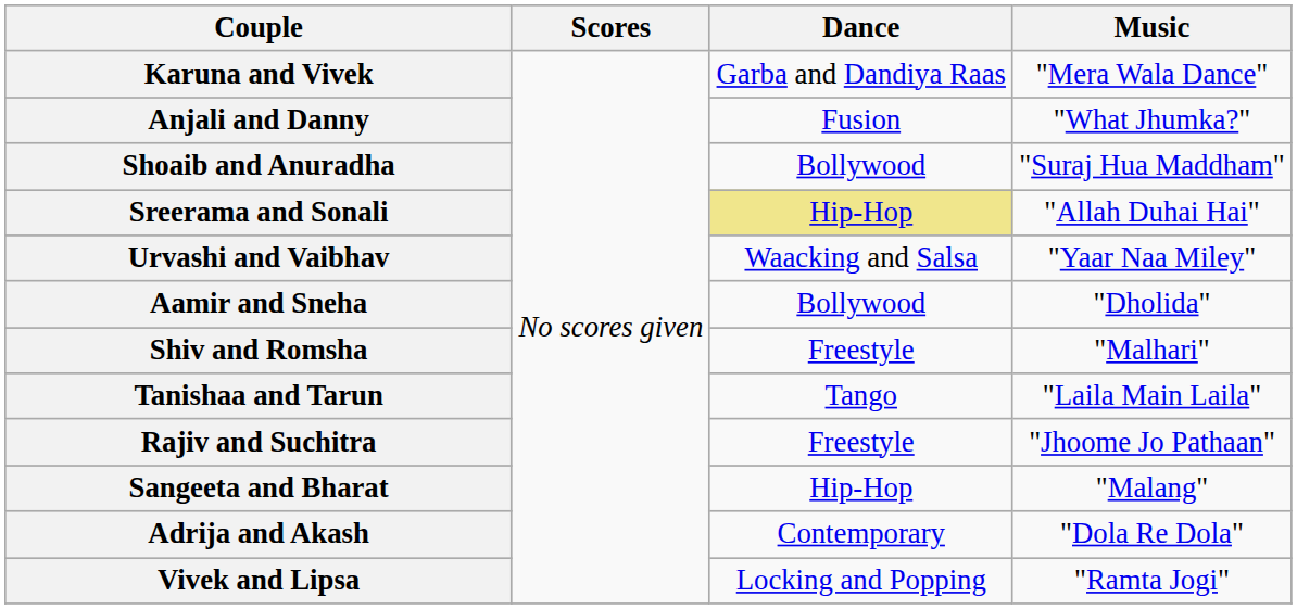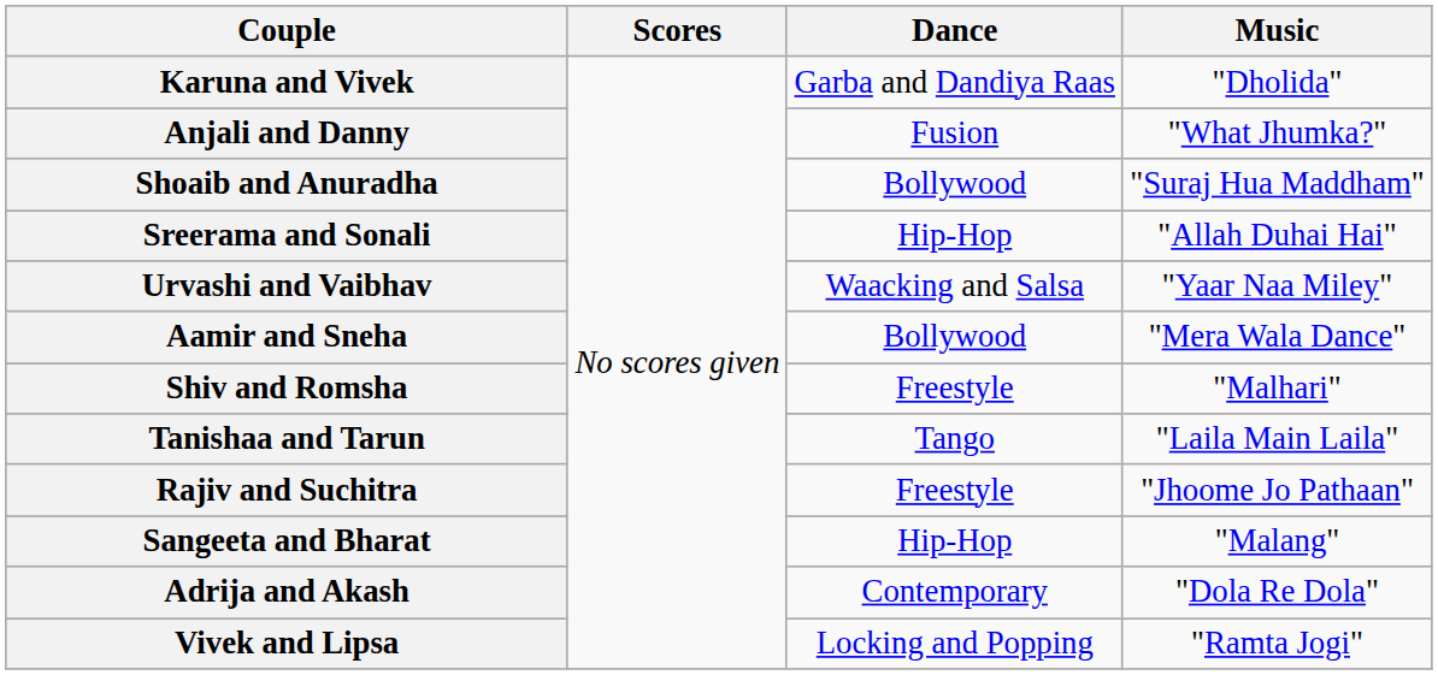 <table class="wikitable plainrowheaders sortable" style="text-align:center;">
 <tr>
 <th class="sortable" scope="col" style="width:17em;text-align:center">Couple</th>
 <th scope="col" width:100%;>Scores</th>
 <th class="unsortable" scope="col">Dance</th>
 <th scope="col" class="unsortable">Music</th>
 </tr>
 <tr>
 <th>Karuna and Vivek</th>
 <td rowspan="12"><em>No scores given</em></td>
 <td><a href='#'>Garba</a> and <a href='#'>Dandiya Raas</a></td>
-<td>"<a href='#'>Mera Wala Dance</a>"</td>
+<td>"<a href='#'>Dholida</a>"</td>
 </tr>
 <tr>
 <th>Anjali and Danny</th>
 <td><a href='#'>Fusion</a></td>
 <td>"<a href='#'>What Jhumka?</a>"</td>
 </tr>
 <tr>
 <th>Shoaib and Anuradha</th>
 <td><a href='#'>Bollywood</a></td>
 <td>"<a href='#'>Suraj Hua Maddham</a>"</td>
 </tr>
 <tr>
 <th>Sreerama and Sonali</th>
-<td style="background: khaki;"><a href='#'>Hip-Hop</a></td>
+<td><a href='#'>Hip-Hop</a></td>
 <td>"<a href='#'>Allah Duhai Hai</a>"</td>
 </tr>
 <tr>
 <th>Urvashi and Vaibhav</th>
 <td><a href='#'>Waacking</a> and <a href='#'>Salsa</a></td>
 <td>"<a href='#'>Yaar Naa Miley</a>"</td>
 </tr>
 <tr>
 <th>Aamir and Sneha</th>
 <td><a href='#'>Bollywood</a></td>
-<td>"<a href='#'>Dholida</a>"</td>
+<td>"<a href='#'>Mera Wala Dance</a>"</td>
 </tr>
 <tr>
 <th>Shiv and Romsha</th>
 <td><a href='#'>Freestyle</a></td>
 <td>"<a href='#'>Malhari</a>"</td>
 </tr>
 <tr>
 <th>Tanishaa and Tarun</th>
 <td><a href='#'>Tango</a></td>
 <td>"<a href='#'>Laila Main Laila</a>"</td>
 </tr>
 <tr>
 <th>Rajiv and Suchitra</th>
 <td><a href='#'>Freestyle</a></td>
 <td>"<a href='#'>Jhoome Jo Pathaan</a>"</td>
 </tr>
 <tr>
 <th>Sangeeta and Bharat</th>
 <td><a href='#'>Hip-Hop</a></td>
 <td>"<a href='#'>Malang</a>"</td>
 </tr>
 <tr>
 <th>Adrija and Akash</th>
 <td><a href='#'>Contemporary</a></td>
 <td>"<a href='#'>Dola Re Dola</a>"</td>
 </tr>
 <tr>
 <th>Vivek and Lipsa</th>
 <td><a href='#'>Locking and Popping</a></td>
 <td>"<a href='#'>Ramta Jogi</a>"</td>
 </tr>
 </table>
